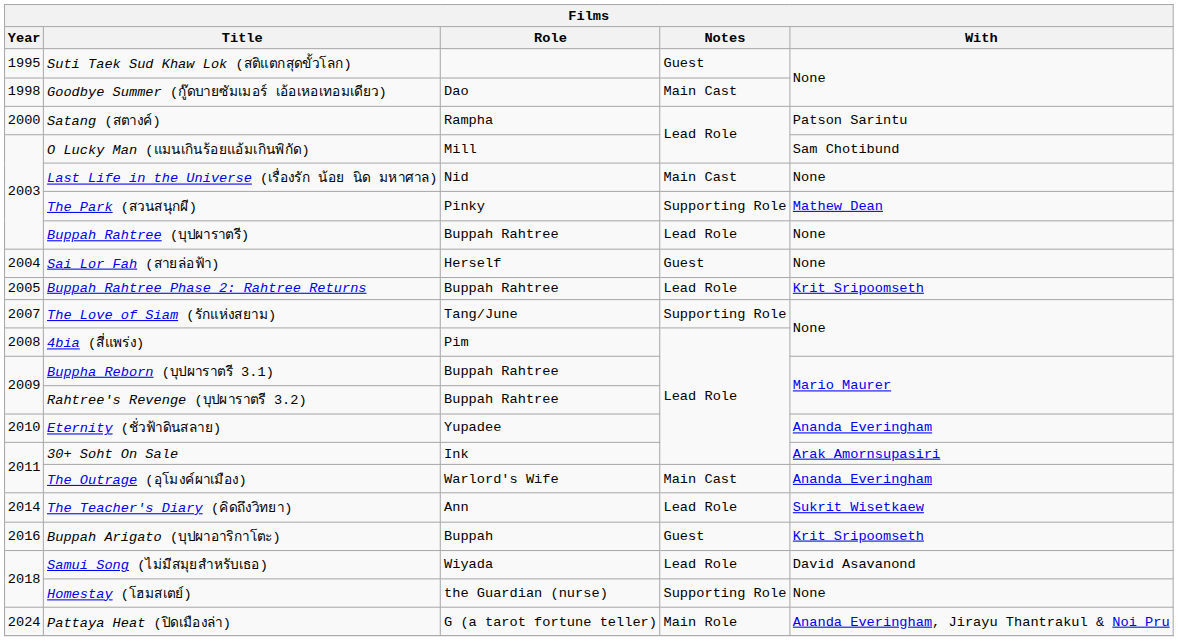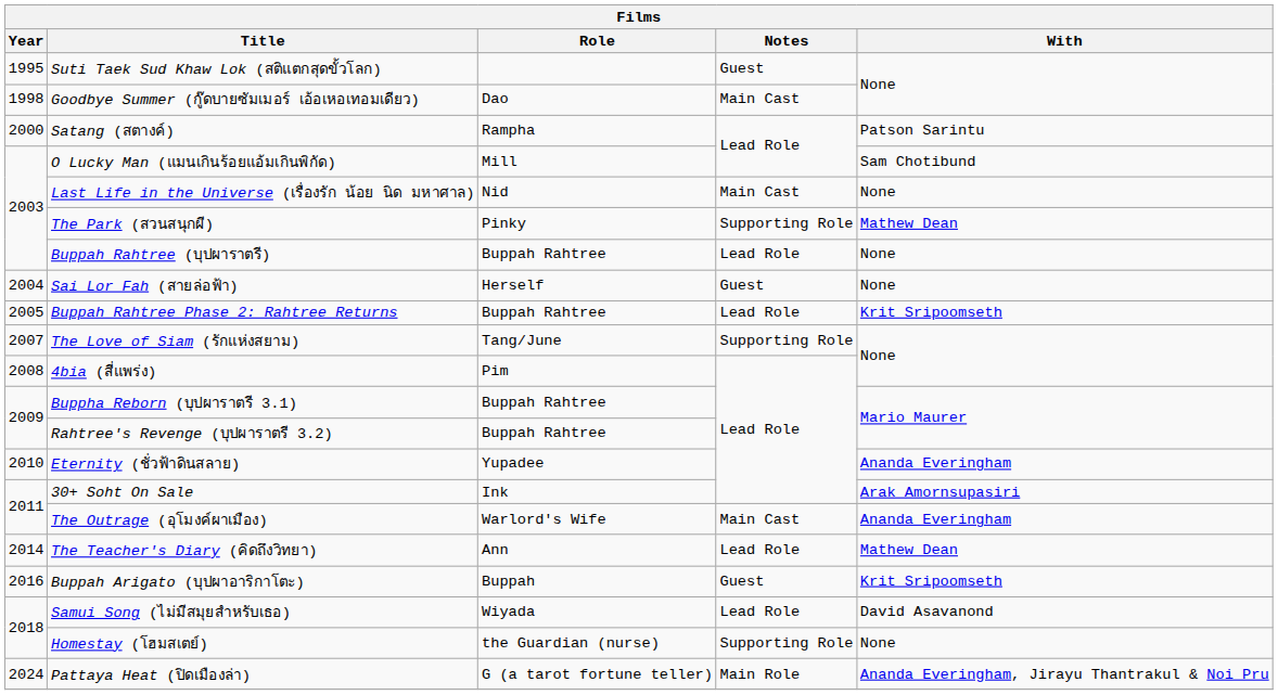 <table class=wikitable>
 <tr>
 <th colspan="5">Films</th>
 </tr>
 <tr>
 <th>Year</th>
 <th>Title</th>
 <th>Role</th>
 <th>Notes</th>
 <th>With</th>
 </tr>
 <tr>
 <td>1995</td>
 <td><em>Suti Taek Sud Khaw Lok</em> (สติแตกสุดขั้วโลก)</td>
 <td></td>
 <td>Guest</td>
 <td rowspan="2">None</td>
 </tr>
 <tr>
 <td>1998</td>
 <td><em>Goodbye Summer</em> (กู๊ดบายซัมเมอร์ เอ้อเหอเทอมเดียว)</td>
 <td>Dao</td>
 <td>Main Cast</td>
 </tr>
 <tr>
 <td>2000</td>
 <td><em>Satang</em> (สตางค์)</td>
 <td>Rampha</td>
 <td rowspan="2">Lead Role</td>
 <td>Patson Sarintu</td>
 </tr>
 <tr>
 <td rowspan="4">2003</td>
 <td><em>O Lucky Man</em> (แมนเกินร้อยแอ้มเกินพิกัด)</td>
 <td>Mill</td>
 <td>Sam Chotibund</td>
 </tr>
 <tr>
 <td><em><a href='#'>Last Life in the Universe</a></em> (เรื่องรัก น้อย นิด มหาศาล)</td>
 <td>Nid</td>
 <td>Main Cast</td>
 <td>None</td>
 </tr>
 <tr>
 <td><em><a href='#'>The Park</a></em> (สวนสนุกผี)</td>
 <td>Pinky</td>
 <td>Supporting Role</td>
 <td><a href='#'>Mathew Dean</a></td>
 </tr>
 <tr>
 <td><em><a href='#'>Buppah Rahtree</a></em> (บุปผาราตรี)</td>
 <td>Buppah Rahtree</td>
 <td>Lead Role</td>
 <td>None</td>
 </tr>
 <tr>
 <td>2004</td>
 <td><em><a href='#'>Sai Lor Fah</a></em> (สายล่อฟ้า)</td>
 <td>Herself</td>
 <td>Guest</td>
 <td>None</td>
 </tr>
 <tr>
 <td>2005</td>
 <td><em><a href='#'>Buppah Rahtree Phase 2: Rahtree Returns</a></em></td>
 <td>Buppah Rahtree</td>
 <td>Lead Role</td>
 <td><a href='#'>Krit Sripoomseth</a></td>
 </tr>
 <tr>
 <td>2007</td>
 <td><em><a href='#'>The Love of Siam</a></em> (รักแห่งสยาม)</td>
 <td>Tang/June</td>
 <td>Supporting Role</td>
 <td rowspan="2">None</td>
 </tr>
 <tr>
 <td>2008</td>
 <td><em><a href='#'>4bia</a></em> (สี่แพร่ง)</td>
 <td>Pim</td>
 <td rowspan="5">Lead Role</td>
 </tr>
 <tr>
 <td rowspan="2">2009</td>
 <td><em><a href='#'>Buppha Reborn</a></em> (บุปผาราตรี 3.1)</td>
 <td>Buppah Rahtree</td>
 <td rowspan="2"><a href='#'>Mario Maurer</a></td>
 </tr>
 <tr>
 <td><em>Rahtree's Revenge</em> (บุปผาราตรี 3.2)</td>
 <td>Buppah Rahtree</td>
 </tr>
 <tr>
 <td>2010</td>
 <td><em><a href='#'>Eternity</a></em> (ชั่วฟ้าดินสลาย)</td>
 <td>Yupadee</td>
 <td><a href='#'>Ananda Everingham</a></td>
 </tr>
 <tr>
 <td rowspan="2">2011</td>
 <td><em>30+ Soht On Sale</em></td>
 <td>Ink</td>
 <td><a href='#'>Arak Amornsupasiri</a></td>
 </tr>
 <tr>
 <td><em><a href='#'>The Outrage</a></em> (อุโมงค์ผาเมือง)</td>
 <td>Warlord's Wife</td>
 <td>Main Cast</td>
 <td><a href='#'>Ananda Everingham</a></td>
 </tr>
 <tr>
 <td>2014</td>
 <td><em><a href='#'>The Teacher's Diary</a></em> (คิดถึงวิทยา)</td>
 <td>Ann</td>
 <td>Lead Role</td>
-<td><a href='#'>Sukrit Wisetkaew</a></td>
+<td><a href='#'>Mathew Dean</a></td>
 </tr>
 <tr>
 <td>2016</td>
 <td><em>Buppah Arigato</em> (บุปผาอาริกาโตะ)</td>
 <td>Buppah</td>
 <td>Guest</td>
 <td><a href='#'>Krit Sripoomseth</a></td>
 </tr>
 <tr>
 <td rowspan="2">2018</td>
 <td><em><a href='#'>Samui Song</a></em> (ไม่มีสมุยสำหรับเธอ)</td>
 <td>Wiyada</td>
 <td>Lead Role</td>
 <td>David Asavanond</td>
 </tr>
 <tr>
 <td><em><a href='#'>Homestay</a></em> (โฮมสเตย์)</td>
 <td>the Guardian (nurse)</td>
 <td>Supporting Role</td>
 <td>None</td>
 </tr>
 <tr>
 <td>2024</td>
 <td><em>Pattaya Heat</em> (ปิดเมืองล่า)</td>
 <td>G (a tarot fortune teller)</td>
 <td>Main Role</td>
 <td><a href='#'>Ananda Everingham</a>, Jirayu Thantrakul & <a href='#'>Noi Pru</a></td>
 </tr>
 <tr>
 </tr>
 </table>
